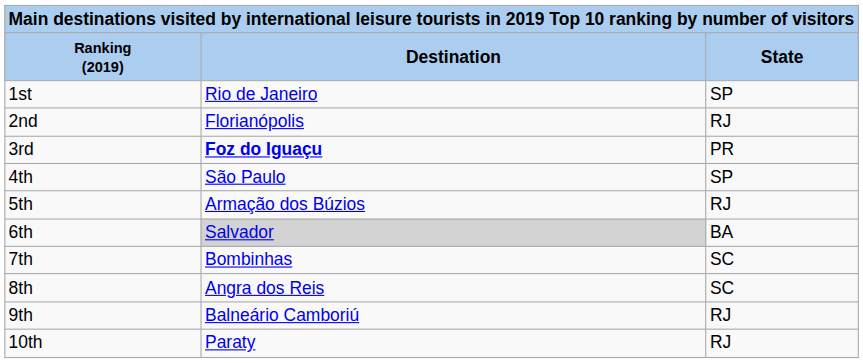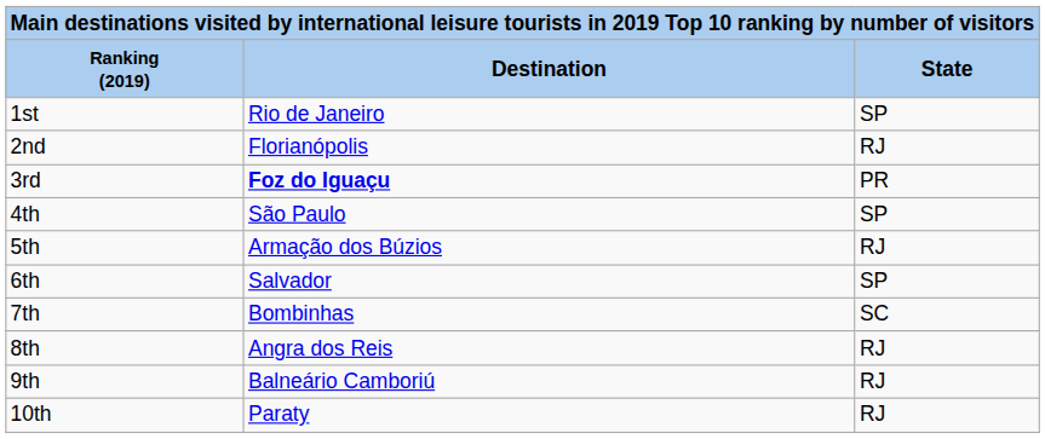 <table class="wikitable" style="float:right; margin:10px">
 <tr>
 <th colspan="8" style="text-align:center; background:#abcdef;"><strong>Main destinations visited by international leisure tourists in 2019 Top 10 ranking by number of visitors</strong></th>
 </tr>
 <tr style="text-align:center; background:#abcdef;">
 <th style="background: #ABCDEF;"><small>Ranking <br>(2019)</small></th>
 <th style="background: #ABCDEF;">Destination</th>
 <th style="background: #ABCDEF;">State</th>
 </tr>
 <tr style="text-align:left;">
 <td>1st</td>
 <td><a href='#'>Rio de Janeiro</a></td>
 <td>SP</td>
 </tr>
 <tr style="text-align:left;">
 <td>2nd</td>
 <td><a href='#'>Florianópolis</a></td>
 <td>RJ</td>
 </tr>
 <tr style="text-align:left;">
 <td>3rd</td>
 <td><strong><a href='#'>Foz do Iguaçu</a></strong></td>
 <td>PR</td>
 </tr>
 <tr style="text-align:left;">
 <td>4th</td>
 <td><a href='#'>São Paulo</a></td>
 <td>SP</td>
 </tr>
 <tr style="text-align:left;">
 <td>5th</td>
 <td><a href='#'>Armação dos Búzios</a></td>
 <td>RJ</td>
 </tr>
 <tr style="text-align:left;">
 <td>6th</td>
-<td style="background: lightgrey;"><a href='#'>Salvador</a></td>
-<td>BA</td>
+<td><a href='#'>Salvador</a></td>
+<td>SP</td>
 </tr>
 <tr style="text-align:left;">
 <td>7th</td>
 <td><a href='#'>Bombinhas</a></td>
 <td>SC</td>
 </tr>
 <tr style="text-align:left;">
 <td>8th</td>
 <td><a href='#'>Angra dos Reis</a></td>
-<td>SC</td>
+<td>RJ</td>
 </tr>
 <tr style="text-align:left;">
 <td>9th</td>
 <td><a href='#'>Balneário Camboriú</a></td>
 <td>RJ</td>
 </tr>
 <tr style="text-align:left;">
 <td>10th</td>
 <td><a href='#'>Paraty</a></td>
 <td>RJ</td>
 </tr>
 </table>
